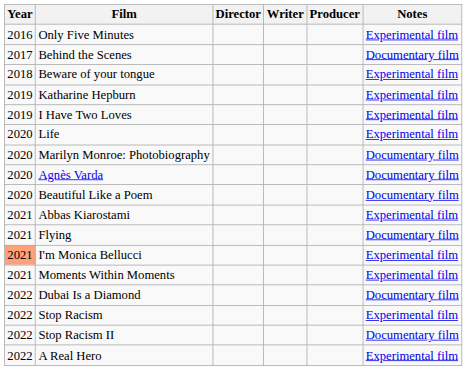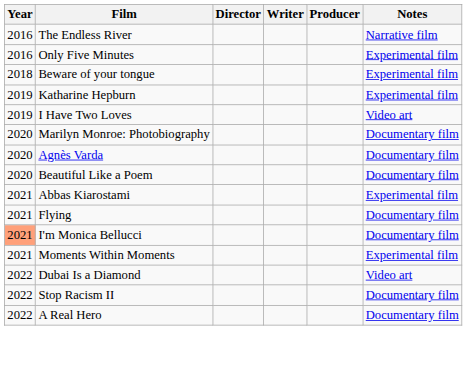 <table class="wikitable">
 <tr>
 <th>Year</th>
 <th>Film</th>
 <th>Director</th>
 <th>Writer</th>
 <th>Producer</th>
 <th>Notes</th>
 </tr>
 <tr>
 <td>2016</td>
+<td>The Endless River</td>
+<td></td>
+<td></td>
+<td></td>
+<td><a href='#'>Narrative film</a></td>
+</tr>
+<tr>
+<td>2016</td>
 <td>Only Five Minutes</td>
 <td></td>
 <td></td>
 <td></td>
 <td><a href='#'>Experimental film</a></td>
-</tr>
-<tr>
-<td>2017</td>
-<td Behind the Scenes>Behind the Scenes</td>
-<td></td>
-<td></td>
-<td></td>
-<td><a href='#'>Documentary film</a></td>
 </tr>
 <tr>
 <td>2018</td>
 <td Beware of your tongue>Beware of your tongue</td>
 <td></td>
 <td></td>
 <td></td>
 <td><a href='#'>Experimental film</a></td>
 </tr>
 <tr>
 <td>2019</td>
 <td Katharine Hepburn>Katharine Hepburn</td>
 <td></td>
 <td></td>
 <td></td>
 <td><a href='#'>Experimental film</a></td>
 </tr>
 <tr>
 <td>2019</td>
 <td>I Have Two Loves</td>
 <td></td>
 <td></td>
 <td></td>
-<td><a href='#'>Experimental film</a></td>
-</tr>
-<tr>
-<td>2020</td>
-<td>Life</td>
-<td></td>
-<td></td>
-<td></td>
-<td><a href='#'>Experimental film</a></td>
+<td><a href='#'>Video art</a></td>
 </tr>
 <tr>
 <td>2020</td>
 <td>Marilyn Monroe: Photobiography</td>
 <td></td>
 <td></td>
 <td></td>
 <td><a href='#'>Documentary film</a></td>
 </tr>
 <tr>
 <td>2020</td>
 <td><a href='#'>Agnès Varda</a></td>
 <td></td>
 <td></td>
 <td></td>
 <td><a href='#'>Documentary film</a></td>
 </tr>
 <tr>
 <td>2020</td>
 <td>Beautiful Like a Poem</td>
 <td></td>
 <td></td>
 <td></td>
 <td><a href='#'>Documentary film</a></td>
 </tr>
 <tr>
 <td>2021</td>
 <td>Abbas Kiarostami</td>
 <td></td>
 <td></td>
 <td></td>
 <td><a href='#'>Experimental film</a></td>
 </tr>
 <tr>
 <td>2021</td>
 <td Flying>Flying</td>
 <td></td>
 <td></td>
 <td></td>
 <td><a href='#'>Documentary film</a></td>
 </tr>
 <tr>
 <td style="background: lightsalmon;">2021</td>
 <td I'm Monica Bellucci>I'm Monica Bellucci</td>
 <td></td>
 <td></td>
 <td></td>
-<td><a href='#'>Experimental film</a></td>
+<td><a href='#'>Documentary film</a></td>
 </tr>
 <tr>
 <td>2021</td>
 <td Moments Within Moments>Moments Within Moments</td>
 <td></td>
 <td></td>
 <td></td>
 <td><a href='#'>Experimental film</a></td>
 </tr>
 <tr>
 <td>2022</td>
 <td>Dubai Is a Diamond</td>
 <td></td>
 <td></td>
 <td></td>
-<td><a href='#'>Documentary film</a></td>
-</tr>
-<tr>
-<td>2022</td>
-<td>Stop Racism</td>
-<td></td>
-<td></td>
-<td></td>
-<td><a href='#'>Experimental film</a></td>
+<td><a href='#'>Video art</a></td>
 </tr>
 <tr>
 <td>2022</td>
 <td>Stop Racism II</td>
 <td></td>
 <td></td>
 <td></td>
 <td><a href='#'>Documentary film</a></td>
 </tr>
 <tr>
 <td>2022</td>
 <td>A Real Hero</td>
 <td></td>
 <td></td>
 <td></td>
-<td><a href='#'>Experimental film</a></td>
+<td><a href='#'>Documentary film</a></td>
 </tr>
 </table>
